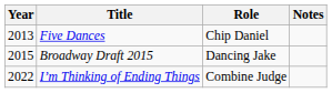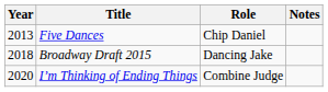 <table class="wikitable sortable">
 <tr>
 <th>Year</th>
 <th>Title</th>
 <th>Role</th>
 <th class="unsortable">Notes</th>
 </tr>
 <tr>
 <td>2013</td>
 <td><em><a href='#'>Five Dances</a></em></td>
 <td>Chip Daniel</td>
 <td></td>
 </tr>
 <tr>
-<td>2015</td>
+<td>2018</td>
 <td><em>Broadway Draft 2015</em></td>
 <td>Dancing Jake</td>
 <td></td>
 </tr>
 <tr>
-<td>2022</td>
+<td>2020</td>
 <td><em><a href='#'>I’m Thinking of Ending Things</a> </em></td>
 <td>Combine Judge</td>
 </tr>
 </table>
